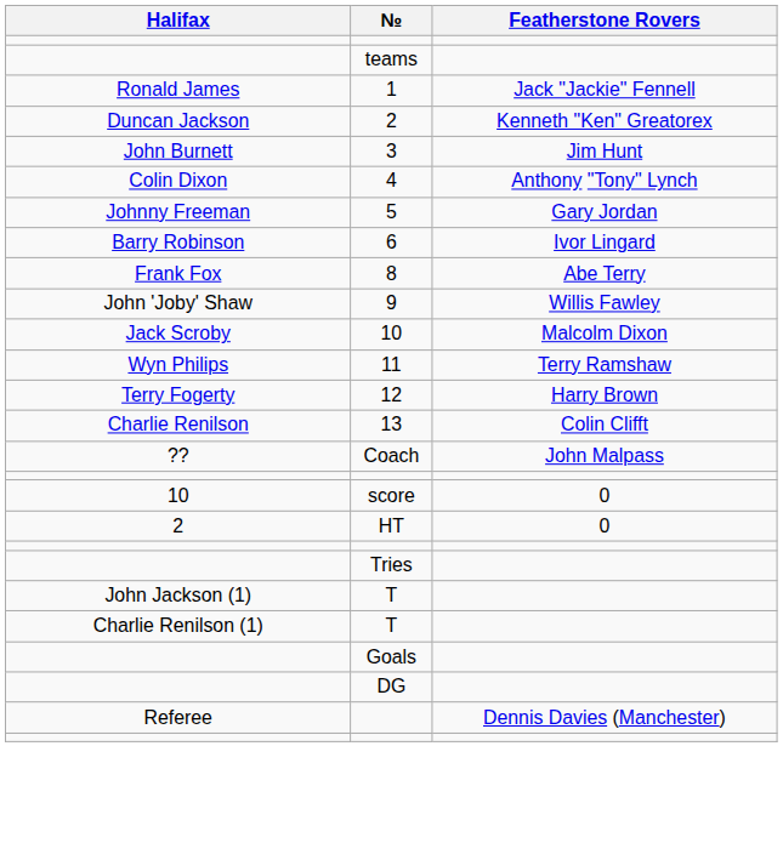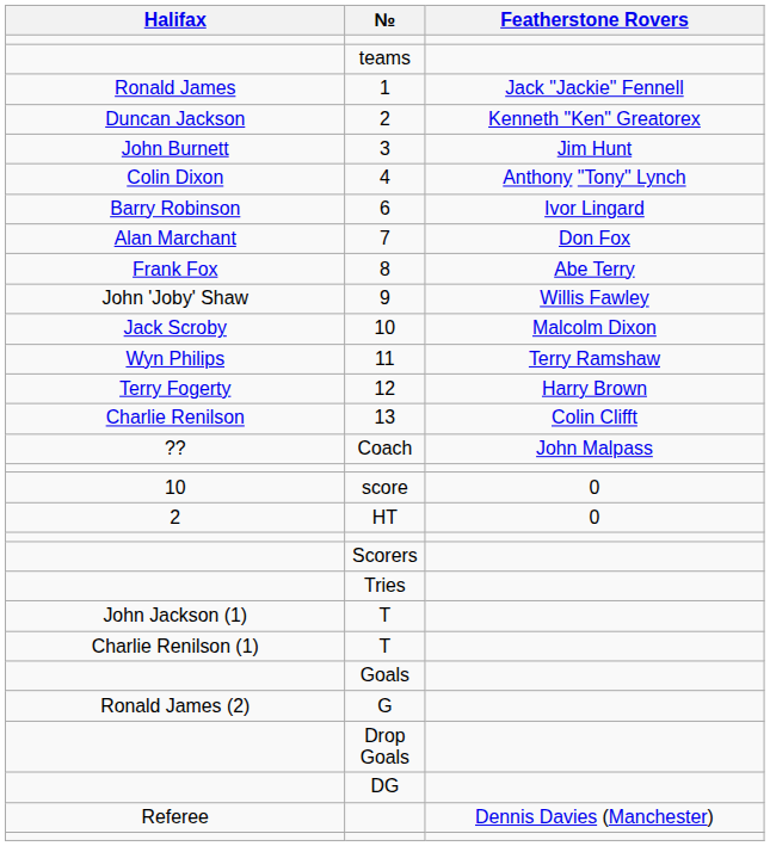 <table class="wikitable" style="text-align:center;">
 <tr>
 <th width=280 abbr=winner><a href='#'>Halifax</a></th>
 <th width=60 abbr="Number">№</th>
 <th width=280 abbr=runner-up><a href='#'>Featherstone Rovers</a></th>
 </tr>
 <tr>
 <td></td>
 <td></td>
 <td></td>
 </tr>
 <tr>
 <td></td>
 <td>teams</td>
 <td></td>
 </tr>
 <tr>
 <td><a href='#'>Ronald James</a></td>
 <td>1</td>
 <td><a href='#'>Jack "Jackie" Fennell</a></td>
 </tr>
 <tr>
 <td><a href='#'>Duncan Jackson</a></td>
 <td>2</td>
 <td><a href='#'>Kenneth "Ken" Greatorex</a></td>
 </tr>
 <tr>
 <td><a href='#'>John Burnett</a></td>
 <td>3</td>
 <td><a href='#'>Jim Hunt</a></td>
 </tr>
 <tr>
 <td><a href='#'>Colin Dixon</a></td>
 <td>4</td>
 <td><a href='#'>Anthony</a> <a href='#'>"Tony" Lynch</a></td>
 </tr>
 <tr>
-<td><a href='#'>Johnny Freeman</a></td>
-<td>5</td>
-<td><a href='#'>Gary Jordan</a></td>
-</tr>
-<tr>
 <td><a href='#'>Barry Robinson</a></td>
 <td>6</td>
 <td><a href='#'>Ivor Lingard</a></td>
+</tr>
+<tr>
+<td><a href='#'>Alan Marchant</a></td>
+<td>7</td>
+<td><a href='#'>Don Fox</a></td>
 </tr>
 <tr>
 <td><a href='#'>Frank Fox</a></td>
 <td>8</td>
 <td><a href='#'>Abe Terry</a></td>
 </tr>
 <tr>
 <td>John 'Joby' Shaw</td>
 <td>9</td>
 <td><a href='#'>Willis Fawley</a></td>
 </tr>
 <tr>
 <td><a href='#'>Jack Scroby</a></td>
 <td>10</td>
 <td><a href='#'>Malcolm Dixon</a></td>
 </tr>
 <tr>
 <td><a href='#'>Wyn Philips</a></td>
 <td>11</td>
 <td><a href='#'>Terry Ramshaw</a></td>
 </tr>
 <tr>
 <td><a href='#'>Terry Fogerty</a></td>
 <td>12</td>
 <td><a href='#'>Harry Brown</a></td>
 </tr>
 <tr>
 <td><a href='#'>Charlie Renilson</a></td>
 <td>13</td>
 <td><a href='#'>Colin Clifft</a></td>
 </tr>
 <tr>
 <td>??</td>
 <td>Coach</td>
 <td><a href='#'>John Malpass</a></td>
 </tr>
 <tr>
 <td></td>
 <td></td>
 <td></td>
 </tr>
 <tr>
 <td>10</td>
 <td>score</td>
 <td>0</td>
 </tr>
 <tr>
 <td>2</td>
 <td>HT</td>
 <td>0</td>
 </tr>
 <tr>
 <td></td>
 <td></td>
 <td></td>
 </tr>
 <tr>
 <td></td>
+<td>Scorers</td>
+<td></td>
+</tr>
+<tr>
+<td></td>
 <td>Tries</td>
 <td></td>
 </tr>
 <tr>
 <td>John Jackson (1)</td>
 <td>T</td>
 <td></td>
 </tr>
 <tr>
 <td>Charlie Renilson (1)</td>
 <td>T</td>
 <td></td>
 </tr>
 <tr>
 <td></td>
 <td>Goals</td>
 <td></td>
 </tr>
 <tr>
+<td>Ronald James (2)</td>
+<td>G</td>
+<td></td>
+</tr>
+<tr>
+<td></td>
+<td>Drop Goals</td>
+<td></td>
+</tr>
+<tr>
 <td></td>
 <td>DG</td>
 <td></td>
 </tr>
 <tr>
 <td>Referee</td>
 <td></td>
 <td><a href='#'>Dennis Davies</a> (<a href='#'>Manchester</a>)</td>
 </tr>
 <tr>
 <td></td>
 <td></td>
 <td></td>
 </tr>
 </table>
